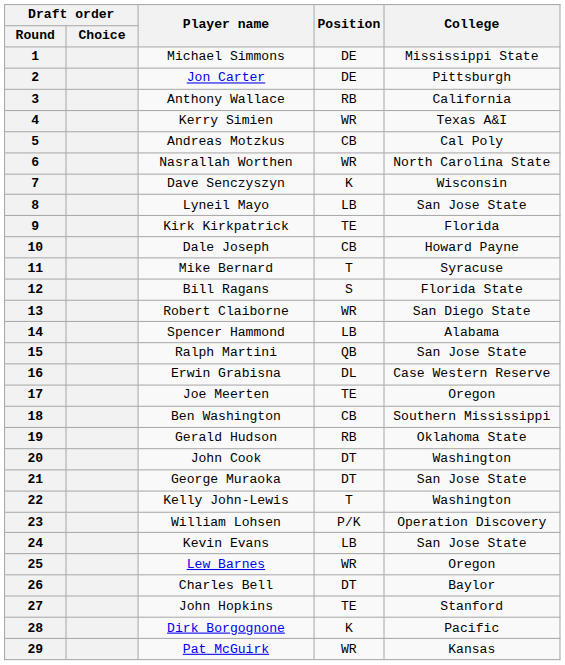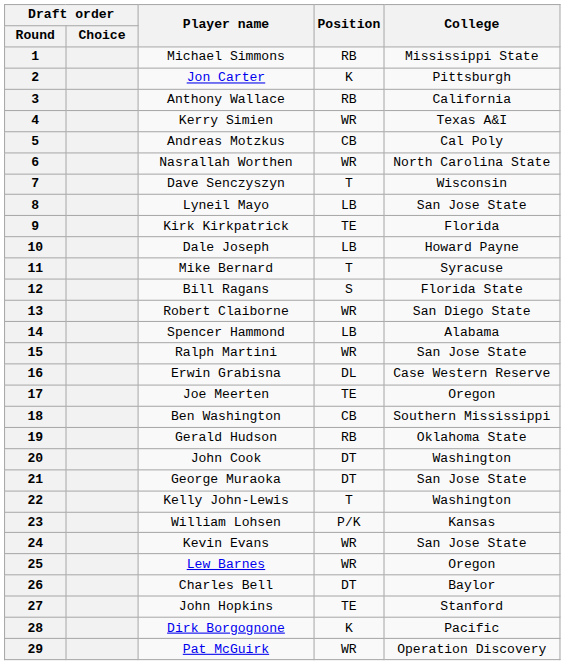 <table class="wikitable" style="font-size:95%; text-align:center">
 <tr>
 <th width="120" colspan="2">Draft order</th>
 <th width="160" rowspan="2">Player name</th>
 <th width="60"  rowspan="2">Position</th>
 <th width="160" rowspan="2">College</th>
 </tr>
 <tr>
 <th>Round</th>
 <th>Choice</th>
 </tr>
 <tr>
 <th>1</th>
 <th></th>
 <td>Michael Simmons</td>
-<td>DE</td>
+<td>RB</td>
 <td>Mississippi State</td>
 </tr>
 <tr>
 <th>2</th>
 <th></th>
 <td><a href='#'>Jon Carter</a></td>
-<td>DE</td>
+<td>K</td>
 <td>Pittsburgh</td>
 </tr>
 <tr>
 <th>3</th>
 <th></th>
 <td>Anthony Wallace</td>
 <td>RB</td>
 <td>California</td>
 </tr>
 <tr>
 <th>4</th>
 <th></th>
 <td>Kerry Simien</td>
 <td>WR</td>
 <td>Texas A&I</td>
 </tr>
 <tr>
 <th>5</th>
 <th></th>
 <td>Andreas Motzkus</td>
 <td>CB</td>
 <td>Cal Poly</td>
 </tr>
 <tr>
 <th>6</th>
 <th></th>
 <td>Nasrallah Worthen</td>
 <td>WR</td>
 <td>North Carolina State</td>
 </tr>
 <tr>
 <th>7</th>
 <th></th>
 <td>Dave Senczyszyn</td>
-<td>K</td>
+<td>T</td>
 <td>Wisconsin</td>
 </tr>
 <tr>
 <th>8</th>
 <th></th>
 <td>Lyneil Mayo</td>
 <td>LB</td>
 <td>San Jose State</td>
 </tr>
 <tr>
 <th>9</th>
 <th></th>
 <td>Kirk Kirkpatrick</td>
 <td>TE</td>
 <td>Florida</td>
 </tr>
 <tr>
 <th>10</th>
 <th></th>
 <td>Dale Joseph</td>
-<td>CB</td>
+<td>LB</td>
 <td>Howard Payne</td>
 </tr>
 <tr>
 <th>11</th>
 <th></th>
 <td>Mike Bernard</td>
 <td>T</td>
 <td>Syracuse</td>
 </tr>
 <tr>
 <th>12</th>
 <th></th>
 <td>Bill Ragans</td>
 <td>S</td>
 <td>Florida State</td>
 </tr>
 <tr>
 <th>13</th>
 <th></th>
 <td>Robert Claiborne</td>
 <td>WR</td>
 <td>San Diego State</td>
 </tr>
 <tr>
 <th>14</th>
 <th></th>
 <td>Spencer Hammond</td>
 <td>LB</td>
 <td>Alabama</td>
 </tr>
 <tr>
 <th>15</th>
 <th></th>
 <td>Ralph Martini</td>
-<td>QB</td>
+<td>WR</td>
 <td>San Jose State</td>
 </tr>
 <tr>
 <th>16</th>
 <th></th>
 <td>Erwin Grabisna</td>
 <td>DL</td>
 <td>Case Western Reserve</td>
 </tr>
 <tr>
 <th>17</th>
 <th></th>
 <td>Joe Meerten</td>
 <td>TE</td>
 <td>Oregon</td>
 </tr>
 <tr>
 <th>18</th>
 <th></th>
 <td>Ben Washington</td>
 <td>CB</td>
 <td>Southern Mississippi</td>
 </tr>
 <tr>
 <th>19</th>
 <th></th>
 <td>Gerald Hudson</td>
 <td>RB</td>
 <td>Oklahoma State</td>
 </tr>
 <tr>
 <th>20</th>
 <th></th>
 <td>John Cook</td>
 <td>DT</td>
 <td>Washington</td>
 </tr>
 <tr>
 <th>21</th>
 <th></th>
 <td>George Muraoka</td>
 <td>DT</td>
 <td>San Jose State</td>
 </tr>
 <tr>
 <th>22</th>
 <th></th>
 <td>Kelly John-Lewis</td>
 <td>T</td>
 <td>Washington</td>
 </tr>
 <tr>
 <th>23</th>
 <th></th>
 <td>William Lohsen</td>
 <td>P/K</td>
-<td>Operation Discovery</td>
+<td>Kansas</td>
 </tr>
 <tr>
 <th>24</th>
 <th></th>
 <td>Kevin Evans</td>
-<td>LB</td>
+<td>WR</td>
 <td>San Jose State</td>
 </tr>
 <tr>
 <th>25</th>
 <th></th>
 <td><a href='#'>Lew Barnes</a></td>
 <td>WR</td>
 <td>Oregon</td>
 </tr>
 <tr>
 <th>26</th>
 <th></th>
 <td>Charles Bell</td>
 <td>DT</td>
 <td>Baylor</td>
 </tr>
 <tr>
 <th>27</th>
 <th></th>
 <td>John Hopkins</td>
 <td>TE</td>
 <td>Stanford</td>
 </tr>
 <tr>
 <th>28</th>
 <th></th>
 <td><a href='#'>Dirk Borgognone</a></td>
 <td>K</td>
 <td>Pacific</td>
 </tr>
 <tr>
 <th>29</th>
 <th></th>
 <td><a href='#'>Pat McGuirk</a></td>
 <td>WR</td>
-<td>Kansas</td>
+<td>Operation Discovery</td>
 </tr>
 </table>
